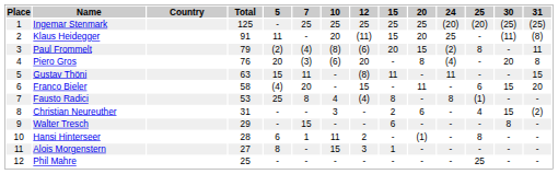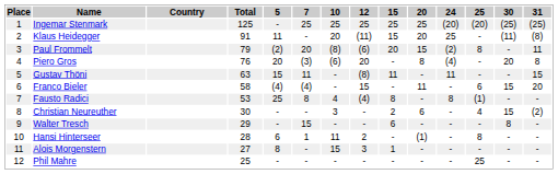 <table border="0" style="border: 1px solid #999; background-color:#FFFFFF; text-align:center; font-size:86%; line-height:15px;">
 <tr align="center" bgcolor="#CCCCCC">
 <th width=35>Place</th>
 <th width=170>Name</th>
 <th width=120>Country</th>
 <th width=50>Total</th>
 <th width=40>5</th>
 <th width=40>7</th>
 <th width=40>10</th>
 <th width=40>12</th>
 <th width=40>15</th>
 <th width=40>20</th>
 <th width=40>24</th>
 <th width=40>25</th>
 <th width=40>30</th>
 <th width=40>31</th>
 </tr>
 <tr bgcolor="#EFEFEF">
 <td>1</td>
 <td align="left"><a href='#'>Ingemar Stenmark</a></td>
 <td align="left"></td>
 <td>125</td>
 <td>-</td>
 <td>25</td>
 <td>25</td>
 <td>25</td>
 <td>25</td>
 <td>25</td>
 <td>(20)</td>
 <td>(20)</td>
 <td>(25)</td>
 <td>(25)</td>
 </tr>
 <tr>
 <td>2</td>
 <td align="left"><a href='#'>Klaus Heidegger</a></td>
 <td align="left"></td>
 <td>91</td>
 <td>11</td>
 <td>-</td>
 <td>20</td>
 <td>(11)</td>
 <td>15</td>
 <td>20</td>
 <td>25</td>
 <td>-</td>
 <td>(11)</td>
 <td>(8)</td>
 </tr>
 <tr bgcolor="#EFEFEF">
 <td>3</td>
 <td align="left"><a href='#'>Paul Frommelt</a></td>
 <td align="left"></td>
 <td>79</td>
 <td>(2)</td>
-<td>(4)</td>
+<td>20</td>
 <td>(8)</td>
 <td>(6)</td>
 <td>20</td>
 <td>15</td>
 <td>(2)</td>
 <td>8</td>
 <td>-</td>
 <td>11</td>
 </tr>
 <tr>
 <td>4</td>
 <td align="left"><a href='#'>Piero Gros</a></td>
 <td align="left"></td>
 <td>76</td>
 <td>20</td>
 <td>(3)</td>
 <td>(6)</td>
 <td>20</td>
 <td>-</td>
 <td>8</td>
 <td>(4)</td>
 <td>-</td>
 <td>20</td>
 <td>8</td>
 </tr>
 <tr bgcolor="#EFEFEF">
 <td>5</td>
 <td align="left"><a href='#'>Gustav Thöni</a></td>
 <td align="left"></td>
 <td>63</td>
 <td>15</td>
 <td>11</td>
 <td>-</td>
 <td>(8)</td>
 <td>11</td>
 <td>-</td>
 <td>11</td>
 <td>-</td>
 <td>-</td>
 <td>15</td>
 </tr>
 <tr>
 <td>6</td>
 <td align="left"><a href='#'>Franco Bieler</a></td>
 <td align="left"></td>
 <td>58</td>
 <td>(4)</td>
-<td>20</td>
+<td>(4)</td>
 <td>-</td>
 <td>15</td>
 <td>-</td>
 <td>11</td>
 <td>-</td>
 <td>6</td>
 <td>15</td>
 <td>20</td>
 </tr>
 <tr bgcolor="#EFEFEF">
 <td>7</td>
 <td align="left"><a href='#'>Fausto Radici</a></td>
 <td align="left"></td>
 <td>53</td>
 <td>25</td>
 <td>8</td>
 <td>4</td>
 <td>(4)</td>
 <td>8</td>
 <td>-</td>
 <td>8</td>
 <td>(1)</td>
 <td>-</td>
 <td>-</td>
 </tr>
 <tr>
 <td>8</td>
 <td align="left"><a href='#'>Christian Neureuther</a></td>
 <td align="left"></td>
-<td>31</td>
+<td>30</td>
 <td>-</td>
 <td>-</td>
 <td>3</td>
 <td>-</td>
 <td>2</td>
 <td>6</td>
 <td>-</td>
 <td>4</td>
 <td>15</td>
 <td>(2)</td>
 </tr>
 <tr bgcolor="#EFEFEF">
 <td>9</td>
 <td align="left"><a href='#'>Walter Tresch</a></td>
 <td align="left"></td>
 <td>29</td>
 <td>-</td>
 <td>15</td>
 <td>-</td>
 <td>-</td>
 <td>6</td>
 <td>-</td>
 <td>-</td>
 <td>-</td>
 <td>8</td>
 <td>-</td>
 </tr>
 <tr>
 <td>10</td>
 <td align="left"><a href='#'>Hansi Hinterseer</a></td>
 <td align="left"></td>
 <td>28</td>
 <td>6</td>
 <td>1</td>
 <td>11</td>
 <td>2</td>
 <td>-</td>
 <td>(1)</td>
 <td>-</td>
 <td>8</td>
 <td>-</td>
 <td>-</td>
 </tr>
 <tr bgcolor="#EFEFEF">
 <td>11</td>
 <td align="left"><a href='#'>Alois Morgenstern</a></td>
 <td align="left"></td>
 <td>27</td>
 <td>8</td>
 <td>-</td>
 <td>15</td>
 <td>3</td>
 <td>1</td>
 <td>-</td>
 <td>-</td>
 <td>-</td>
 <td>-</td>
 <td>-</td>
 </tr>
 <tr>
 <td>12</td>
 <td align="left"><a href='#'>Phil Mahre</a></td>
 <td align="left"></td>
 <td>25</td>
 <td>-</td>
 <td>-</td>
 <td>-</td>
 <td>-</td>
 <td>-</td>
 <td>-</td>
 <td>-</td>
 <td>25</td>
 <td>-</td>
 <td>-</td>
 </tr>
 </table>
